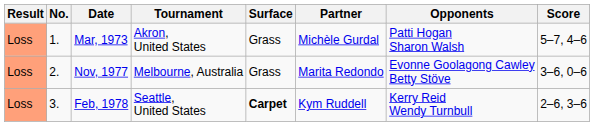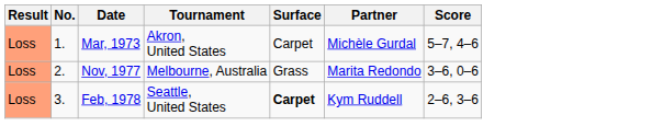 <table class="sortable wikitable">
 <tr>
 <th>Result</th>
 <th>No.</th>
 <th>Date</th>
 <th>Tournament</th>
 <th>Surface</th>
 <th>Partner</th>
-<th>Opponents</th>
 <th class="unsortable">Score</th>
 </tr>
 <tr>
 <td bgcolor="FFA07A">Loss</td>
 <td>1.</td>
 <td><a href='#'>Mar, 1973</a></td>
 <td><a href='#'>Akron</a>,<br>United States</td>
-<td>Grass</td>
+<td>Carpet</td>
 <td> <a href='#'>Michèle Gurdal</a></td>
-<td> <a href='#'>Patti Hogan</a> <br>  <a href='#'>Sharon Walsh</a></td>
 <td>5–7, 4–6</td>
 </tr>
 <tr>
 <td bgcolor="FFA07A">Loss</td>
 <td>2.</td>
 <td><a href='#'>Nov, 1977</a></td>
 <td><a href='#'>Melbourne</a>, Australia</td>
 <td>Grass</td>
 <td> <a href='#'>Marita Redondo</a></td>
-<td> <a href='#'>Evonne Goolagong Cawley</a> <br>  <a href='#'>Betty Stöve</a></td>
 <td>3–6, 0–6</td>
 </tr>
 <tr>
 <td bgcolor="FFA07A">Loss</td>
 <td>3.</td>
 <td><a href='#'>Feb, 1978</a></td>
 <td><a href='#'>Seattle</a>,<br>United States</td>
 <td><strong>Carpet</strong></td>
 <td> <a href='#'>Kym Ruddell</a></td>
-<td> <a href='#'>Kerry Reid</a><br> <a href='#'>Wendy Turnbull</a></td>
 <td>2–6, 3–6</td>
 </tr>
 </table>
